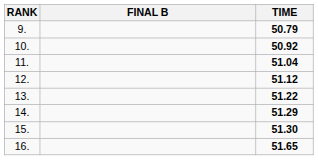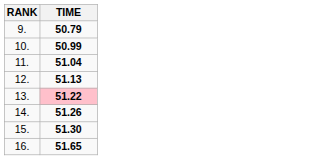 <table class="wikitable">
 <tr>
 <th>RANK</th>
-<th style="width: 20em">FINAL B</th>
 <th style="width: 5em">TIME</th>
 </tr>
 <tr>
 <td align="center">9.</td>
-<td></td>
 <td align="center"><strong>50.79</strong></td>
 </tr>
 <tr>
 <td align="center">10.</td>
-<td></td>
-<td align="center"><strong>50.92</strong></td>
+<td align="center"><strong>50.99</strong></td>
 </tr>
 <tr>
 <td align="center">11.</td>
-<td></td>
 <td align="center"><strong>51.04</strong></td>
 </tr>
 <tr>
 <td align="center">12.</td>
-<td></td>
-<td align="center"><strong>51.12</strong></td>
+<td align="center"><strong>51.13</strong></td>
 </tr>
 <tr>
 <td align="center">13.</td>
-<td></td>
-<td align="center"><strong>51.22</strong></td>
+<td align="center" style="background: pink;"><strong>51.22</strong></td>
 </tr>
 <tr>
 <td align="center">14.</td>
-<td></td>
-<td align="center"><strong>51.29</strong></td>
+<td align="center"><strong>51.26</strong></td>
 </tr>
 <tr>
 <td align="center">15.</td>
-<td></td>
 <td align="center"><strong>51.30</strong></td>
 </tr>
 <tr>
 <td align="center">16.</td>
-<td></td>
 <td align="center"><strong>51.65</strong></td>
 </tr>
 </table>
